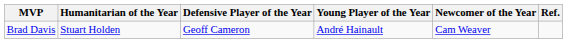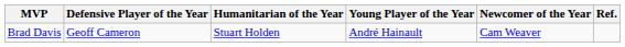 <table class="wikitable">
 <tr>
 <th>MVP</th>
+<th>Defensive Player of the Year</th>
 <th><strong>Humanitarian of the Year</strong></th>
-<th>Defensive Player of the Year</th>
 <th>Young Player of the Year</th>
 <th>Newcomer of the Year</th>
 <th>Ref.</th>
 </tr>
 <tr>
 <td> <a href='#'>Brad Davis</a></td>
+<td> <a href='#'>Geoff Cameron</a></td>
 <td> <a href='#'>Stuart Holden</a></td>
-<td> <a href='#'>Geoff Cameron</a></td>
 <td> <a href='#'>André Hainault</a></td>
 <td> <a href='#'>Cam Weaver</a></td>
 <td></td>
 </tr>
 </table>
